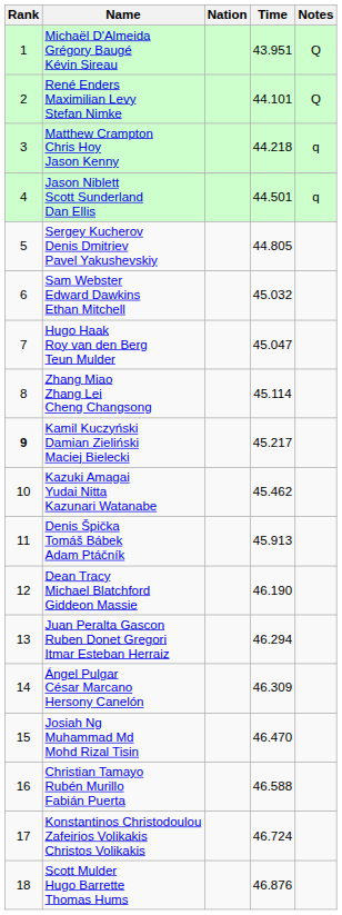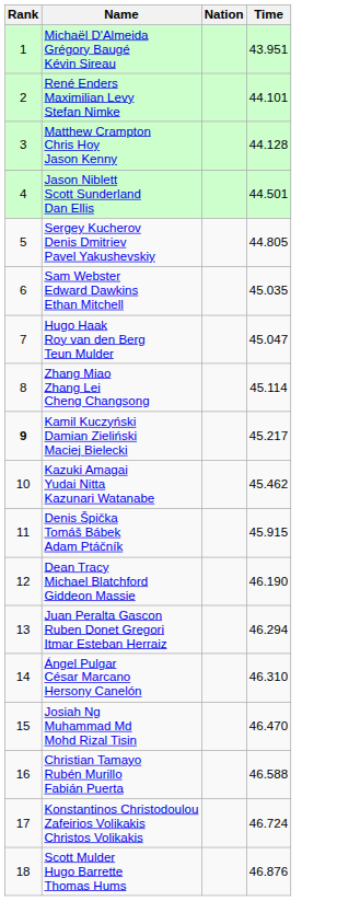 <table class="wikitable sortable" style="text-align:center">
 <tr>
 <th>Rank</th>
 <th>Name</th>
 <th>Nation</th>
 <th>Time</th>
-<th>Notes</th>
 </tr>
 <tr bgcolor=ccffcc>
 <td>1</td>
 <td align=left><a href='#'>Michaël D'Almeida</a><br><a href='#'>Grégory Baugé</a><br> <a href='#'>Kévin Sireau</a></td>
 <td align=left></td>
 <td>43.951</td>
-<td>Q</td>
 </tr>
 <tr bgcolor=ccffcc>
 <td>2</td>
 <td align=left><a href='#'>René Enders</a><br><a href='#'>Maximilian Levy</a><br> <a href='#'>Stefan Nimke</a></td>
 <td align=left></td>
 <td>44.101</td>
-<td>Q</td>
 </tr>
 <tr bgcolor=ccffcc>
 <td>3</td>
 <td align=left><a href='#'>Matthew Crampton</a><br><a href='#'>Chris Hoy</a><br> <a href='#'>Jason Kenny</a></td>
 <td align=left></td>
-<td>44.218</td>
-<td>q</td>
+<td>44.128</td>
 </tr>
 <tr bgcolor=ccffcc>
 <td>4</td>
 <td align=left><a href='#'>Jason Niblett</a><br><a href='#'>Scott Sunderland</a><br> <a href='#'>Dan Ellis</a></td>
 <td align=left></td>
 <td>44.501</td>
-<td>q</td>
 </tr>
 <tr>
 <td>5</td>
 <td align=left><a href='#'>Sergey Kucherov</a><br><a href='#'>Denis Dmitriev</a><br> <a href='#'>Pavel Yakushevskiy</a></td>
 <td align=left></td>
 <td>44.805</td>
-<td></td>
 </tr>
 <tr>
 <td>6</td>
 <td align=left><a href='#'>Sam Webster</a><br><a href='#'>Edward Dawkins</a><br> <a href='#'>Ethan Mitchell</a></td>
 <td align=left></td>
-<td>45.032</td>
-<td></td>
+<td>45.035</td>
 </tr>
 <tr>
 <td>7</td>
 <td align=left><a href='#'>Hugo Haak</a><br><a href='#'>Roy van den Berg</a><br> <a href='#'>Teun Mulder</a></td>
 <td align=left></td>
 <td>45.047</td>
-<td></td>
 </tr>
 <tr>
 <td>8</td>
 <td align=left><a href='#'>Zhang Miao</a><br><a href='#'>Zhang Lei</a><br> <a href='#'>Cheng Changsong</a></td>
 <td align=left></td>
 <td>45.114</td>
-<td></td>
 </tr>
 <tr>
 <td><strong>9</strong></td>
 <td align=left><a href='#'>Kamil Kuczyński</a><br><a href='#'>Damian Zieliński</a><br> <a href='#'>Maciej Bielecki</a></td>
 <td align=left></td>
 <td>45.217</td>
-<td></td>
 </tr>
 <tr>
 <td>10</td>
 <td align=left><a href='#'>Kazuki Amagai</a><br><a href='#'>Yudai Nitta</a><br> <a href='#'>Kazunari Watanabe</a></td>
 <td align=left></td>
 <td>45.462</td>
-<td></td>
 </tr>
 <tr>
 <td>11</td>
 <td align=left><a href='#'>Denis Špička</a><br><a href='#'>Tomáš Bábek</a><br> <a href='#'>Adam Ptáčník</a></td>
 <td align=left></td>
-<td>45.913</td>
-<td></td>
+<td>45.915</td>
 </tr>
 <tr>
 <td>12</td>
 <td align=left><a href='#'>Dean Tracy</a><br><a href='#'>Michael Blatchford</a><br> <a href='#'>Giddeon Massie</a></td>
 <td align=left></td>
 <td>46.190</td>
-<td></td>
 </tr>
 <tr>
 <td>13</td>
 <td align=left><a href='#'>Juan Peralta Gascon</a><br><a href='#'>Ruben Donet Gregori</a><br> <a href='#'>Itmar Esteban Herraiz</a></td>
 <td align=left></td>
 <td>46.294</td>
-<td></td>
 </tr>
 <tr>
 <td>14</td>
 <td align=left><a href='#'>Ángel Pulgar</a><br><a href='#'>César Marcano</a><br> <a href='#'>Hersony Canelón</a></td>
 <td align=left></td>
-<td>46.309</td>
-<td></td>
+<td>46.310</td>
 </tr>
 <tr>
 <td>15</td>
 <td align=left><a href='#'>Josiah Ng</a><br><a href='#'>Muhammad Md</a><br> <a href='#'>Mohd Rizal Tisin</a></td>
 <td align=left></td>
 <td>46.470</td>
-<td></td>
 </tr>
 <tr>
 <td>16</td>
 <td align=left><a href='#'>Christian Tamayo</a><br><a href='#'>Rubén Murillo</a><br> <a href='#'>Fabián Puerta</a></td>
 <td align=left></td>
 <td>46.588</td>
-<td></td>
 </tr>
 <tr>
 <td>17</td>
 <td align=left><a href='#'>Konstantinos Christodoulou</a><br><a href='#'>Zafeirios Volikakis</a><br> <a href='#'>Christos Volikakis</a></td>
 <td align=left></td>
 <td>46.724</td>
-<td></td>
 </tr>
 <tr>
 <td>18</td>
 <td align=left><a href='#'>Scott Mulder</a><br><a href='#'>Hugo Barrette</a><br> <a href='#'>Thomas Hums</a></td>
 <td align=left></td>
 <td>46.876</td>
-<td></td>
 </tr>
 </table>
